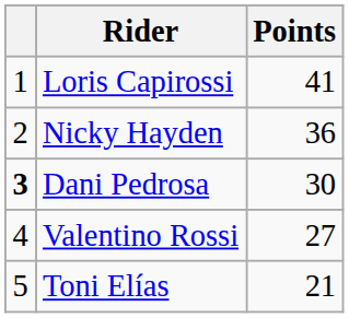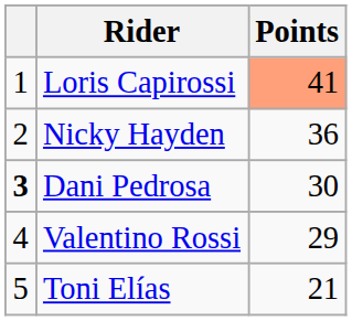 <table class="wikitable" style="font-size: 95%;">
 <tr>
 <th></th>
 <th>Rider</th>
 <th>Points</th>
 </tr>
 <tr>
 <td align=center>1</td>
 <td> <a href='#'>Loris Capirossi</a></td>
-<td align=right>41</td>
+<td align=right style="background: lightsalmon;">41</td>
 </tr>
 <tr>
 <td align=center>2</td>
 <td> <a href='#'>Nicky Hayden</a></td>
 <td align=right>36</td>
 </tr>
 <tr>
 <td align=center><strong>3</strong></td>
 <td> <a href='#'>Dani Pedrosa</a></td>
 <td align=right>30</td>
 </tr>
 <tr>
 <td align=center>4</td>
 <td> <a href='#'>Valentino Rossi</a></td>
-<td align=right>27</td>
+<td align=right>29</td>
 </tr>
 <tr>
 <td align=center>5</td>
 <td> <a href='#'>Toni Elías</a></td>
 <td align=right>21</td>
 </tr>
 </table>
